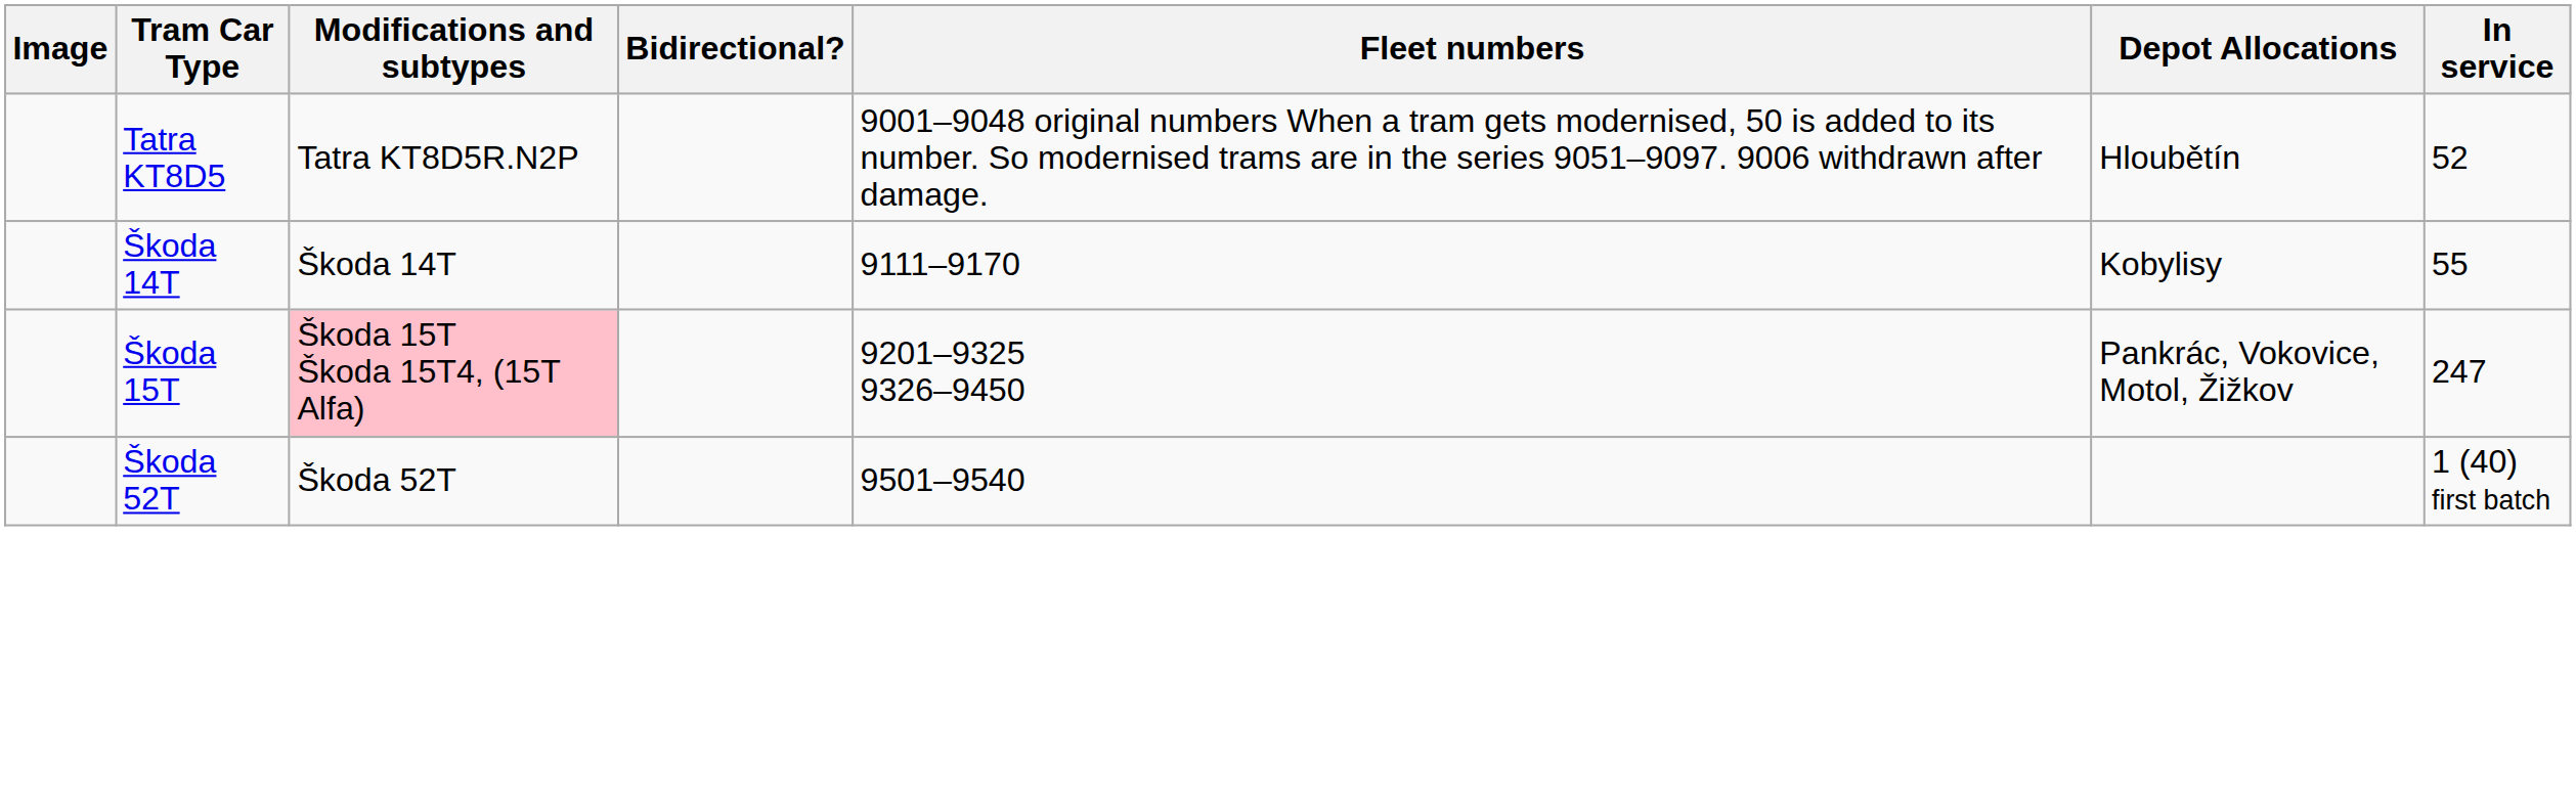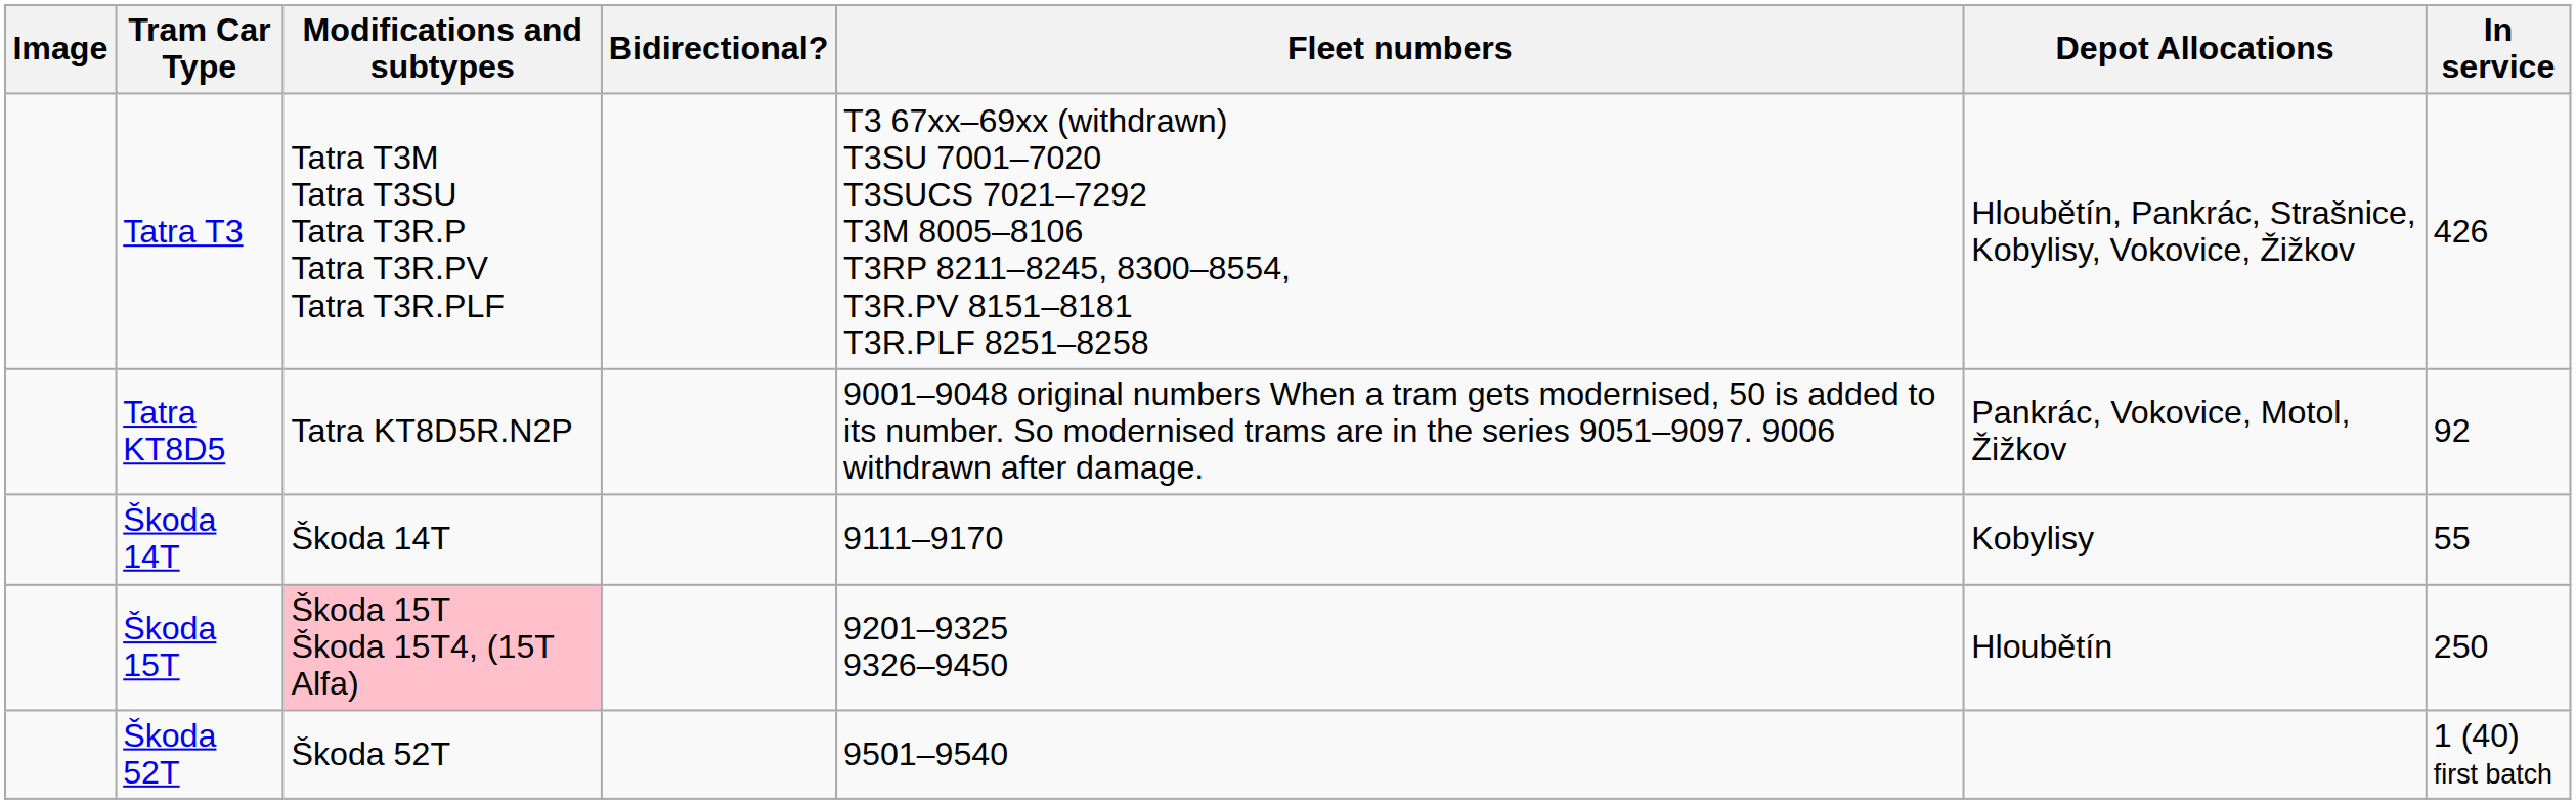 <table class="wikitable">
 <tr>
 <th>Image</th>
 <th>Tram Car Type</th>
 <th>Modifications and subtypes</th>
 <th>Bidirectional?</th>
 <th>Fleet numbers</th>
 <th>Depot Allocations</th>
 <th>In service</th>
 </tr>
 <tr>
 <td></td>
+<td><a href='#'>Tatra T3</a></td>
+<td>Tatra T3M<br>Tatra T3SU<br>Tatra T3R.P<br>Tatra T3R.PV<br>Tatra T3R.PLF</td>
+<td></td>
+<td>T3 67xx–69xx (withdrawn)<br>T3SU 7001–7020<br>T3SUCS 7021–7292<br>T3M 8005–8106<br>T3RP 8211–8245, 8300–8554,<br>T3R.PV 8151–8181<br>T3R.PLF 8251–8258</td>
+<td>Hloubětín, Pankrác, Strašnice, Kobylisy, Vokovice, Žižkov</td>
+<td>426</td>
+</tr>
+<tr>
+<td></td>
 <td><a href='#'>Tatra KT8D5</a></td>
 <td>Tatra KT8D5R.N2P</td>
 <td></td>
 <td>9001–9048 original numbers When a tram gets modernised, 50 is added to its number. So modernised trams are in the series 9051–9097. 9006 withdrawn after damage.</td>
-<td>Hloubětín</td>
-<td>52</td>
+<td>Pankrác, Vokovice, Motol, Žižkov</td>
+<td>92</td>
 </tr>
 <tr>
 <td></td>
 <td><a href='#'>Škoda 14T</a></td>
 <td>Škoda 14T</td>
 <td></td>
 <td>9111–9170</td>
 <td>Kobylisy</td>
 <td>55</td>
 </tr>
 <tr>
 <td></td>
 <td><a href='#'>Škoda 15T</a></td>
 <td style="background: pink;">Škoda 15T<br>Škoda 15T4, (15T Alfa)</td>
 <td></td>
 <td>9201–9325<br>9326–9450</td>
-<td>Pankrác, Vokovice, Motol, Žižkov</td>
-<td>247</td>
+<td>Hloubětín</td>
+<td>250</td>
 </tr>
 <tr>
 <td></td>
 <td><a href='#'>Škoda 52T</a></td>
 <td>Škoda 52T</td>
 <td></td>
 <td>9501–9540</td>
 <td></td>
 <td>1 (40)<br><small>first batch</small></td>
 </tr>
 </table>
